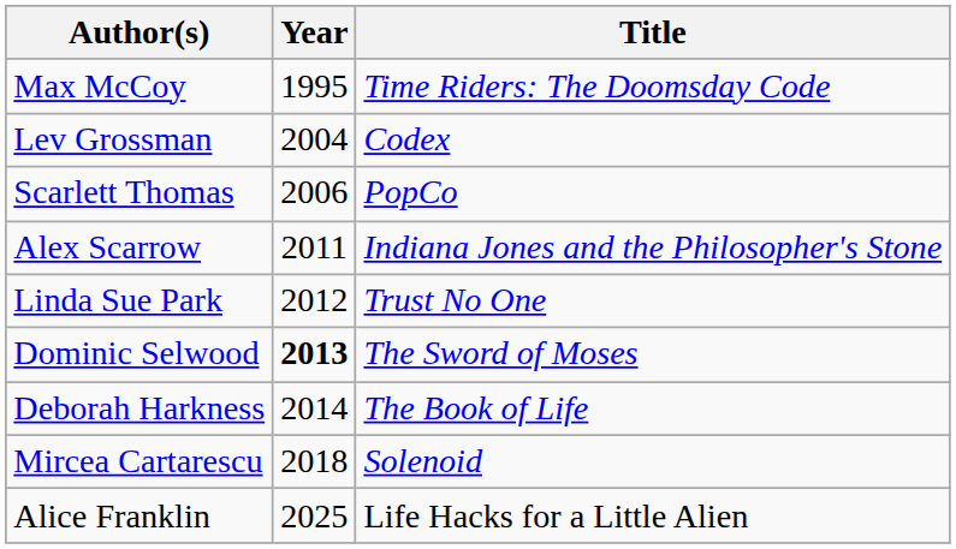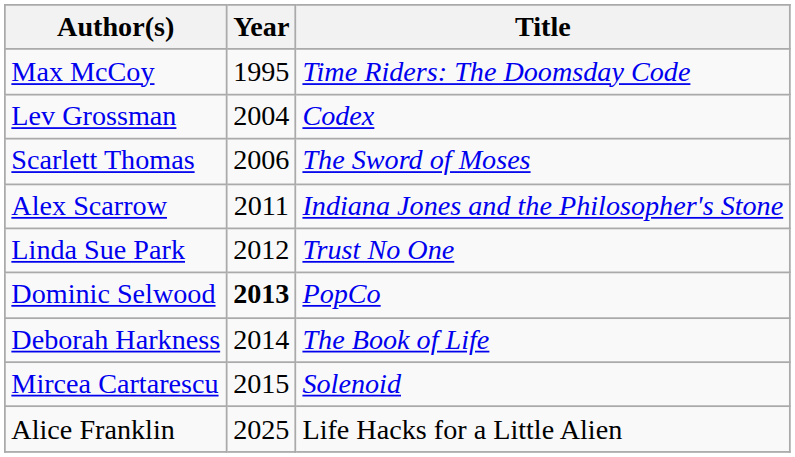 <table class="wikitable">
 <tr>
 <th>Author(s)</th>
 <th align="center";>Year</th>
 <th align="left";>Title</th>
 </tr>
 <tr>
 <td><a href='#'>Max McCoy</a></td>
 <td align="center";>1995</td>
 <td><a href='#'><em>Time Riders: The Doomsday Code</em></a></td>
 </tr>
 <tr>
 <td><a href='#'>Lev Grossman</a></td>
 <td align="center";>2004</td>
 <td><em><a href='#'>Codex</a></em></td>
 </tr>
 <tr>
 <td><a href='#'>Scarlett Thomas</a></td>
 <td align="center";>2006</td>
-<td><em><a href='#'>PopCo</a></em></td>
+<td><a href='#'><em>The Sword of Moses</em></a></td>
 </tr>
 <tr>
 <td><a href='#'>Alex Scarrow</a></td>
 <td align="center";>2011</td>
 <td><em><a href='#'>Indiana Jones and the Philosopher's Stone</a></em></td>
 </tr>
 <tr>
 <td><a href='#'>Linda Sue Park</a></td>
 <td align="center";>2012</td>
 <td><a href='#'><em>Trust No One</em></a></td>
 </tr>
 <tr>
 <td><a href='#'>Dominic Selwood</a></td>
 <td align="center";><strong>2013</strong></td>
-<td><a href='#'><em>The Sword of Moses</em></a></td>
+<td><em><a href='#'>PopCo</a></em></td>
 </tr>
 <tr>
 <td><a href='#'>Deborah Harkness</a></td>
 <td align="center";>2014</td>
 <td><a href='#'><em>The Book of Life</em></a></td>
 </tr>
 <tr>
 <td><a href='#'>Mircea Cartarescu</a></td>
-<td align="center";>2018</td>
+<td align="center";>2015</td>
 <td><em><a href='#'>Solenoid</a></em></td>
 </tr>
 <tr>
 <td>Alice Franklin</td>
 <td>2025</td>
 <td>Life Hacks for a Little Alien</td>
 </tr>
 </table>
